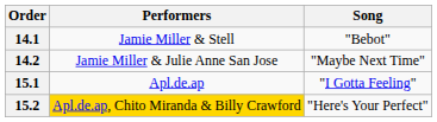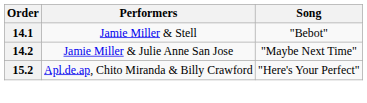 <table class="wikitable" style="text-align:center;">
 <tr>
 <th>Order</th>
 <th>Performers</th>
 <th>Song</th>
 </tr>
 <tr>
 <th>14.1</th>
 <td><a href='#'>Jamie Miller</a> & Stell</td>
 <td>"Bebot"</td>
 </tr>
 <tr>
 <th>14.2</th>
 <td><a href='#'>Jamie Miller</a> & Julie Anne San Jose</td>
 <td>"Maybe Next Time"</td>
 </tr>
 <tr>
-<th>15.1</th>
-<td><a href='#'>Apl.de.ap</a></td>
-<td>"<a href='#'>I Gotta Feeling</a>"</td>
-</tr>
-<tr>
 <th>15.2</th>
-<td style="background: gold;"><a href='#'>Apl.de.ap</a>, Chito Miranda & Billy Crawford</td>
+<td><a href='#'>Apl.de.ap</a>, Chito Miranda & Billy Crawford</td>
 <td>"Here's Your Perfect"</td>
 </tr>
 </table>
